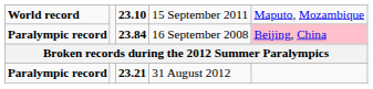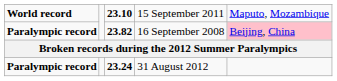 <table class="wikitable">
 <tr>
 <td><strong>World record</strong></td>
 <td rowspan="2"></td>
 <td><strong>23.10</strong></td>
 <td>15 September 2011</td>
 <td><a href='#'>Maputo</a>, <a href='#'>Mozambique</a></td>
 </tr>
 <tr>
 <td><strong>Paralympic record</strong></td>
-<td><strong>23.84</strong></td>
+<td><strong>23.82</strong></td>
 <td>16 September 2008</td>
 <td style="background: pink;"><a href='#'>Beijing</a>, <a href='#'>China</a></td>
 </tr>
 <tr>
 <th colspan="5">Broken records during the 2012 Summer Paralympics</th>
 </tr>
 <tr>
 <td><strong>Paralympic record</strong></td>
 <td></td>
-<td><strong>23.21</strong></td>
+<td><strong>23.24</strong></td>
 <td>31 August 2012</td>
 <td></td>
 </tr>
 </table>
